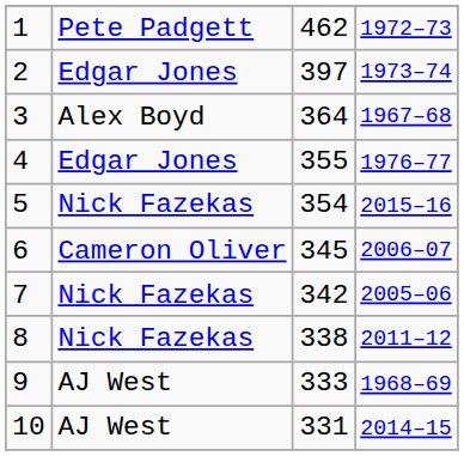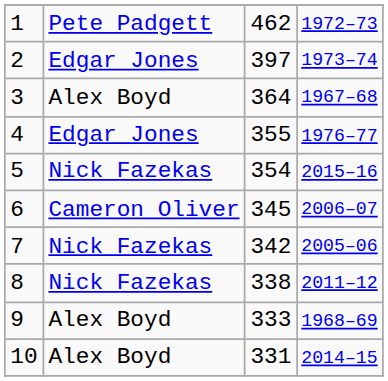 <table class="wikitable">
 <tr>
 </tr>
 <tr>
 <td>1</td>
 <td><a href='#'>Pete Padgett</a></td>
 <td>462</td>
 <td style="font-size:80%;"><a href='#'>1972–73</a></td>
 </tr>
 <tr>
 <td>2</td>
 <td><a href='#'>Edgar Jones</a></td>
 <td>397</td>
 <td style="font-size:80%;"><a href='#'>1973–74</a></td>
 </tr>
 <tr>
 <td>3</td>
 <td>Alex Boyd</td>
 <td>364</td>
 <td style="font-size:80%;"><a href='#'>1967–68</a></td>
 </tr>
 <tr>
 <td>4</td>
 <td><a href='#'>Edgar Jones</a></td>
 <td>355</td>
 <td style="font-size:80%;"><a href='#'>1976–77</a></td>
 </tr>
 <tr>
 <td>5</td>
 <td><a href='#'>Nick Fazekas</a></td>
 <td>354</td>
 <td style="font-size:80%;"><a href='#'>2015–16</a></td>
 </tr>
 <tr>
 <td>6</td>
 <td><a href='#'>Cameron Oliver</a></td>
 <td>345</td>
 <td style="font-size:80%;"><a href='#'>2006–07</a></td>
 </tr>
 <tr>
 <td>7</td>
 <td><a href='#'>Nick Fazekas</a></td>
 <td>342</td>
 <td style="font-size:80%;"><a href='#'>2005–06</a></td>
 </tr>
 <tr>
 <td>8</td>
 <td><a href='#'>Nick Fazekas</a></td>
 <td>338</td>
 <td style="font-size:80%;"><a href='#'>2011–12</a></td>
 </tr>
 <tr>
 <td>9</td>
-<td>AJ West</td>
+<td>Alex Boyd</td>
 <td>333</td>
 <td style="font-size:80%;"><a href='#'>1968–69</a></td>
 </tr>
 <tr>
 <td>10</td>
-<td>AJ West</td>
+<td>Alex Boyd</td>
 <td>331</td>
 <td style="font-size:80%;"><a href='#'>2014–15</a></td>
 </tr>
 </table>
